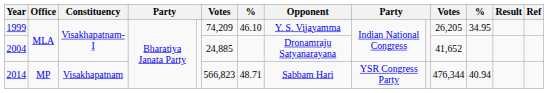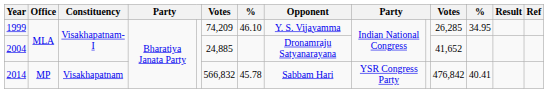 <table class="wikitable" style="width:70%; text-align: center;">
 <tr>
 <th>Year</th>
 <th>Office</th>
 <th>Constituency</th>
 <th colspan="2">Party</th>
 <th>Votes</th>
 <th>%</th>
 <th>Opponent</th>
 <th colspan="2">Party</th>
 <th>Votes</th>
 <th>%</th>
 <th>Result</th>
 <th>Ref</th>
 </tr>
 <tr>
 <td><a href='#'>1999</a></td>
 <td rowspan=2><a href='#'>MLA</a></td>
 <td rowspan=2><a href='#'>Visakhapatnam-I</a></td>
 <td rowspan=3><a href='#'>Bharatiya Janata Party</a></td>
 <td rowspan=3></td>
 <td>74,209</td>
 <td>46.10</td>
 <td><a href='#'>Y. S. Vijayamma</a></td>
 <td rowspan=2><a href='#'>Indian National Congress</a></td>
 <td rowspan=2></td>
-<td>26,205</td>
+<td>26,285</td>
 <td>34.95</td>
 <td></td>
 <td></td>
 </tr>
 <tr>
 <td><a href='#'>2004</a></td>
 <td>24,885</td>
 <td></td>
 <td><a href='#'>Dronamraju Satyanarayana</a></td>
 <td>41,652</td>
 <td></td>
 <td></td>
 <td></td>
 </tr>
 <tr>
 <td><a href='#'>2014</a></td>
 <td><a href='#'>MP</a></td>
 <td><a href='#'>Visakhapatnam</a></td>
-<td>566,823</td>
-<td>48.71</td>
+<td>566,832</td>
+<td>45.78</td>
 <td><a href='#'>Sabbam Hari</a></td>
 <td><a href='#'>YSR Congress Party</a></td>
 <td></td>
-<td>476,344</td>
-<td>40.94</td>
+<td>476,842</td>
+<td>40.41</td>
 <td></td>
 <td></td>
 </tr>
 </table>
